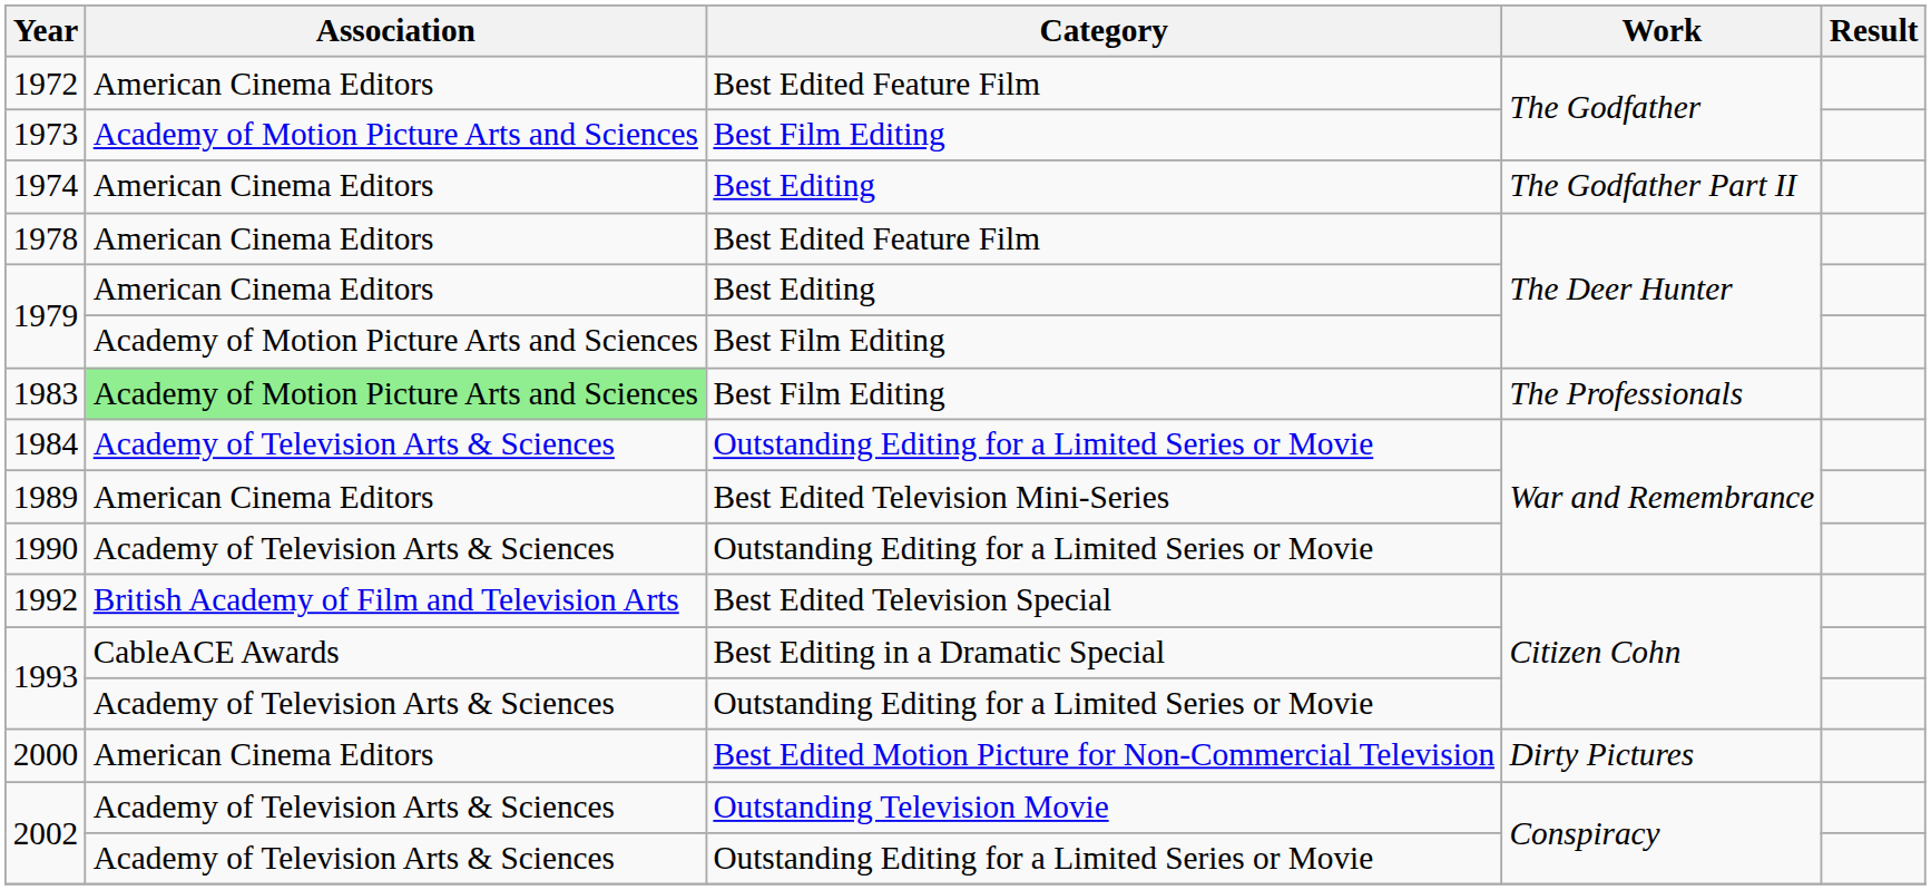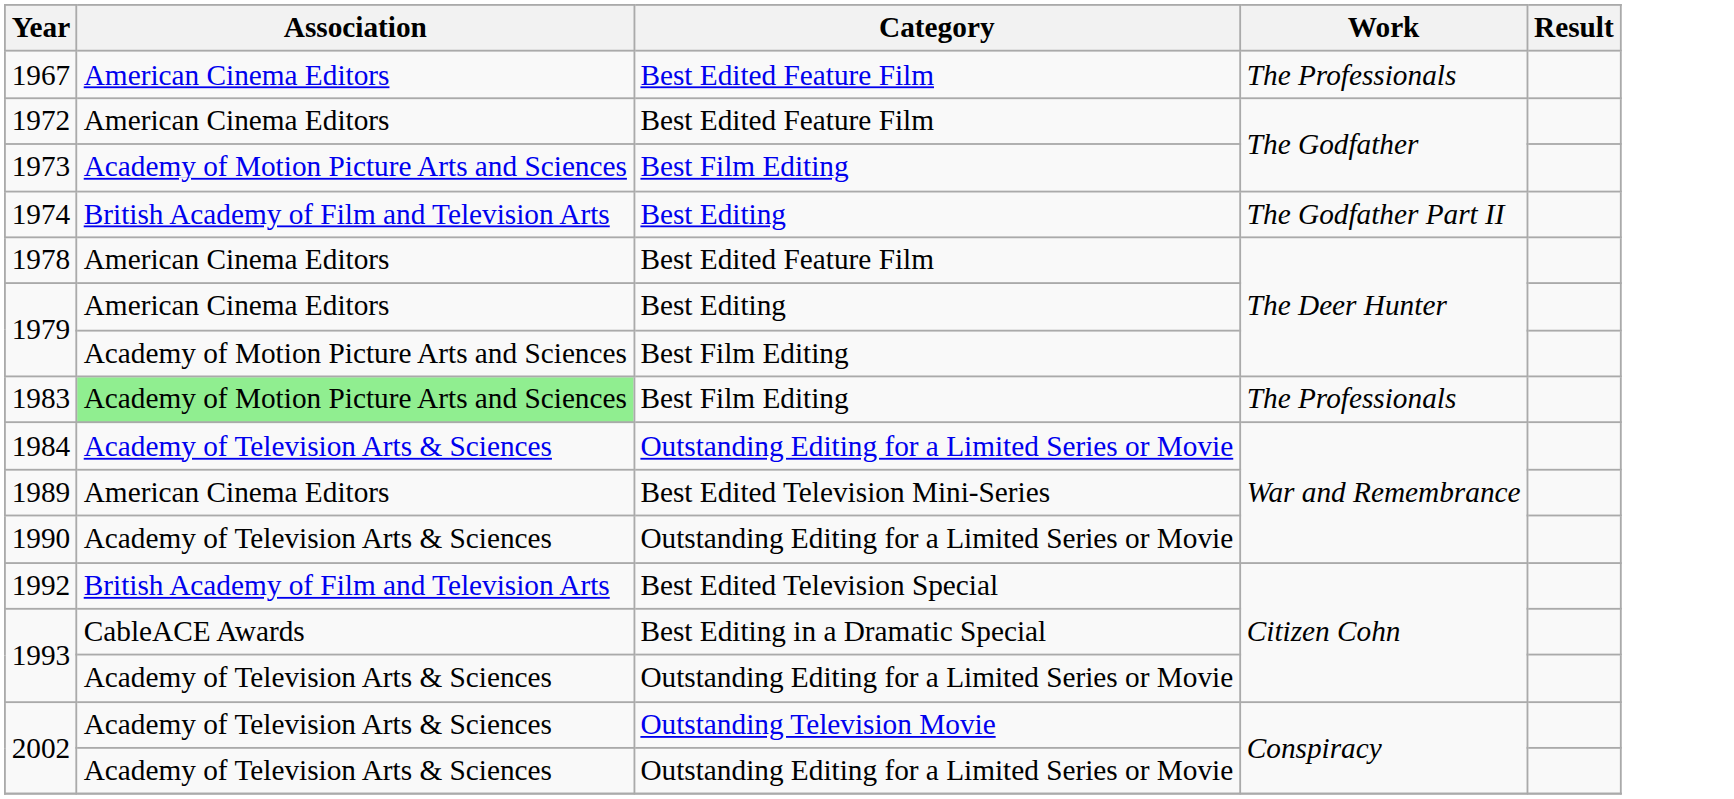 <table class="wikitable">
 <tr>
 <th>Year</th>
 <th>Association</th>
 <th>Category</th>
 <th>Work</th>
 <th>Result</th>
+</tr>
+<tr>
+<td>1967</td>
+<td><a href='#'>American Cinema Editors</a></td>
+<td><a href='#'>Best Edited Feature Film</a></td>
+<td><em>The Professionals</em></td>
+<td></td>
 </tr>
 <tr>
 <td>1972</td>
 <td>American Cinema Editors</td>
 <td>Best Edited Feature Film</td>
 <td rowspan="2"><em>The Godfather</em></td>
 <td></td>
 </tr>
 <tr>
 <td>1973</td>
 <td><a href='#'>Academy of Motion Picture Arts and Sciences</a></td>
 <td><a href='#'>Best Film Editing</a></td>
 <td></td>
 </tr>
 <tr>
 <td>1974</td>
-<td>American Cinema Editors</td>
+<td><a href='#'>British Academy of Film and Television Arts</a></td>
 <td><a href='#'>Best Editing</a></td>
 <td><em>The Godfather Part II</em></td>
 <td></td>
 </tr>
 <tr>
 <td>1978</td>
 <td>American Cinema Editors</td>
 <td>Best Edited Feature Film</td>
 <td rowspan="3"><em>The Deer Hunter</em></td>
 <td></td>
 </tr>
 <tr>
 <td rowspan="2">1979</td>
 <td>American Cinema Editors</td>
 <td>Best Editing</td>
 <td></td>
 </tr>
 <tr>
 <td>Academy of Motion Picture Arts and Sciences</td>
 <td>Best Film Editing</td>
 <td></td>
 </tr>
 <tr>
 <td>1983</td>
 <td style="background: lightgreen;">Academy of Motion Picture Arts and Sciences</td>
 <td>Best Film Editing</td>
 <td><em>The Professionals</em></td>
 <td></td>
 </tr>
 <tr>
 <td>1984</td>
 <td><a href='#'>Academy of Television Arts & Sciences</a></td>
 <td><a href='#'>Outstanding Editing for a Limited Series or Movie</a></td>
 <td rowspan="3"><em>War and Remembrance</em></td>
 <td></td>
 </tr>
 <tr>
 <td>1989</td>
 <td>American Cinema Editors</td>
 <td>Best Edited Television Mini-Series</td>
 <td></td>
 </tr>
 <tr>
 <td>1990</td>
 <td>Academy of Television Arts & Sciences</td>
 <td>Outstanding Editing for a Limited Series or Movie</td>
 <td></td>
 </tr>
 <tr>
 <td>1992</td>
 <td><a href='#'>British Academy of Film and Television Arts</a></td>
 <td>Best Edited Television Special</td>
 <td rowspan="3"><em>Citizen Cohn</em></td>
 <td></td>
 </tr>
 <tr>
 <td rowspan="2">1993</td>
 <td>CableACE Awards</td>
 <td>Best Editing in a Dramatic Special</td>
 <td></td>
 </tr>
 <tr>
 <td>Academy of Television Arts & Sciences</td>
 <td>Outstanding Editing for a Limited Series or Movie</td>
 <td></td>
 </tr>
 <tr>
-<td>2000</td>
-<td>American Cinema Editors</td>
-<td><a href='#'>Best Edited Motion Picture for Non-Commercial Television</a></td>
-<td><em>Dirty Pictures</em></td>
-<td></td>
-</tr>
-<tr>
 <td rowspan="2">2002</td>
 <td>Academy of Television Arts & Sciences</td>
 <td><a href='#'>Outstanding Television Movie</a></td>
 <td rowspan="2"><em>Conspiracy</em></td>
 <td></td>
 </tr>
 <tr>
 <td>Academy of Television Arts & Sciences</td>
 <td>Outstanding Editing for a Limited Series or Movie</td>
 <td></td>
 </tr>
 <tr>
 </tr>
 </table>
